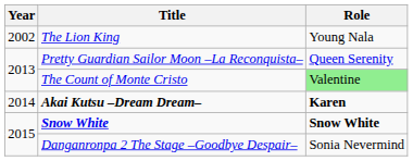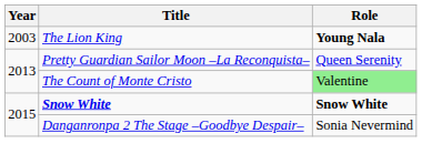 <table class="wikitable">
 <tr>
 <th>Year</th>
 <th>Title</th>
 <th>Role</th>
 </tr>
 <tr>
-<td>2002</td>
+<td>2003</td>
 <td><em><a href='#'>The Lion King</a></em></td>
-<td>Young Nala</td>
+<td><strong>Young Nala</strong></td>
 </tr>
 <tr>
 <td rowspan="2">2013</td>
 <td><em><a href='#'>Pretty Guardian Sailor Moon –La Reconquista–</a></em></td>
 <td><a href='#'>Queen Serenity</a></td>
 </tr>
 <tr>
 <td><em><a href='#'>The Count of Monte Cristo</a></em></td>
 <td style="background: lightgreen;">Valentine</td>
 </tr>
 <tr>
-<td>2014</td>
-<td><strong><em>Akai Kutsu –Dream Dream–</em></strong></td>
-<td><strong>Karen</strong></td>
-</tr>
-<tr>
 <td rowspan="2">2015</td>
 <td><strong><em><a href='#'>Snow White</a></em></strong></td>
 <td><strong>Snow White</strong></td>
 </tr>
 <tr>
 <td><em><a href='#'>Danganronpa 2 The Stage –Goodbye Despair–</a></em></td>
 <td>Sonia Nevermind</td>
 </tr>
 </table>
